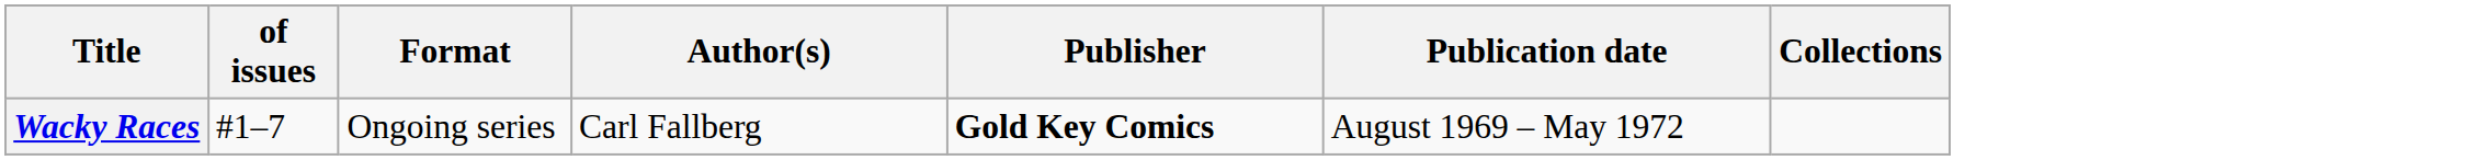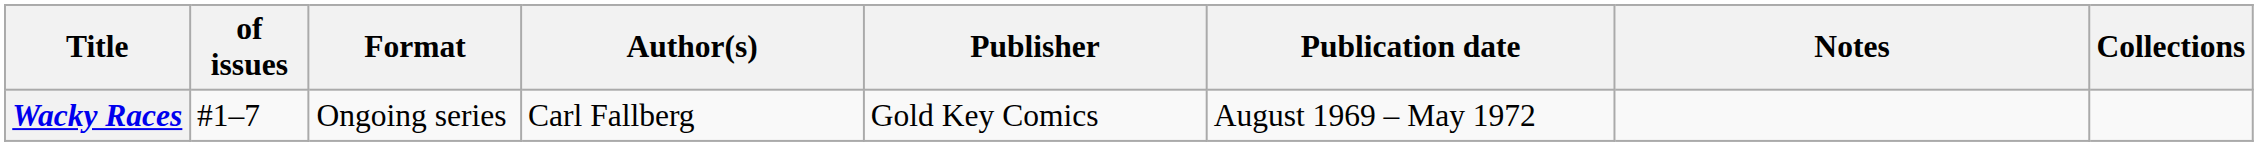 <table class="wikitable">
 <tr>
 <th>Title</th>
 <th style="width:40pt"> of issues</th>
 <th style="width:75pt">Format</th>
 <th style="width:125pt">Author(s)</th>
 <th style="width:125pt">Publisher</th>
 <th style="width:150pt">Publication date</th>
+<th style="width:175pt">Notes</th>
 <th>Collections</th>
 </tr>
 <tr>
 <th><em><a href='#'>Wacky Races</a></em></th>
 <td>#1–7</td>
 <td>Ongoing series</td>
 <td>Carl Fallberg</td>
-<td><strong>Gold Key Comics</strong></td>
+<td>Gold Key Comics</td>
 <td>August 1969 – May 1972</td>
+<td></td>
 <td></td>
 </tr>
 </table>
